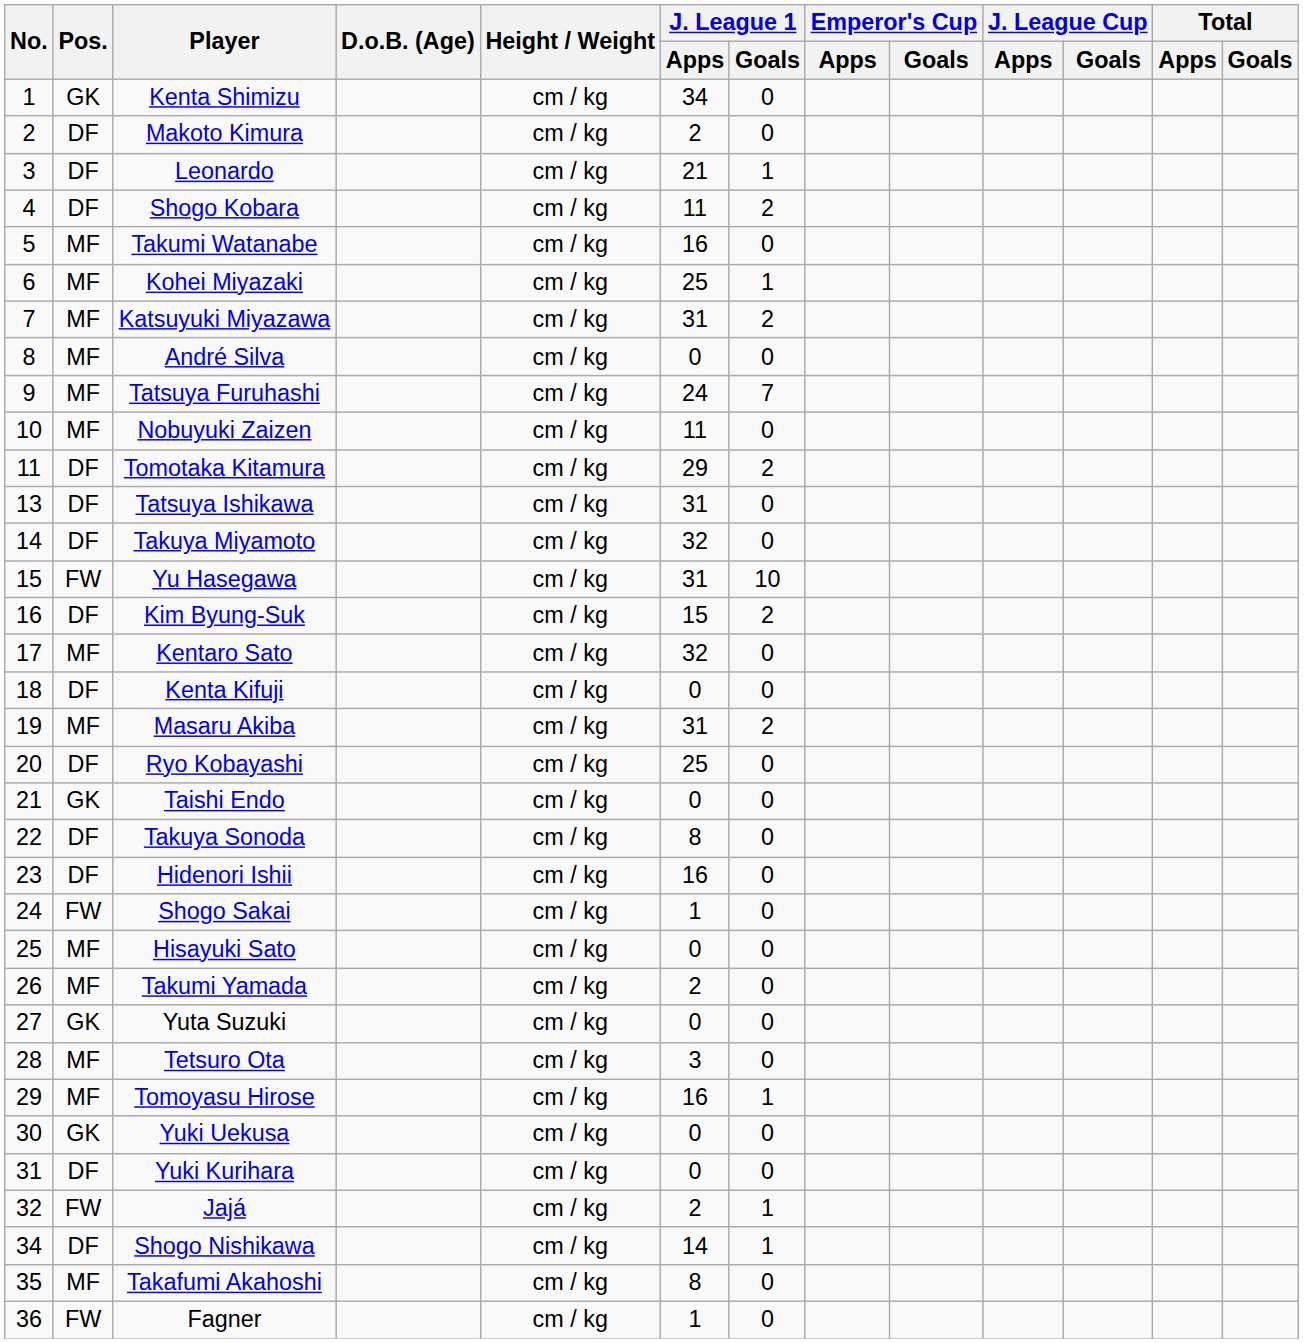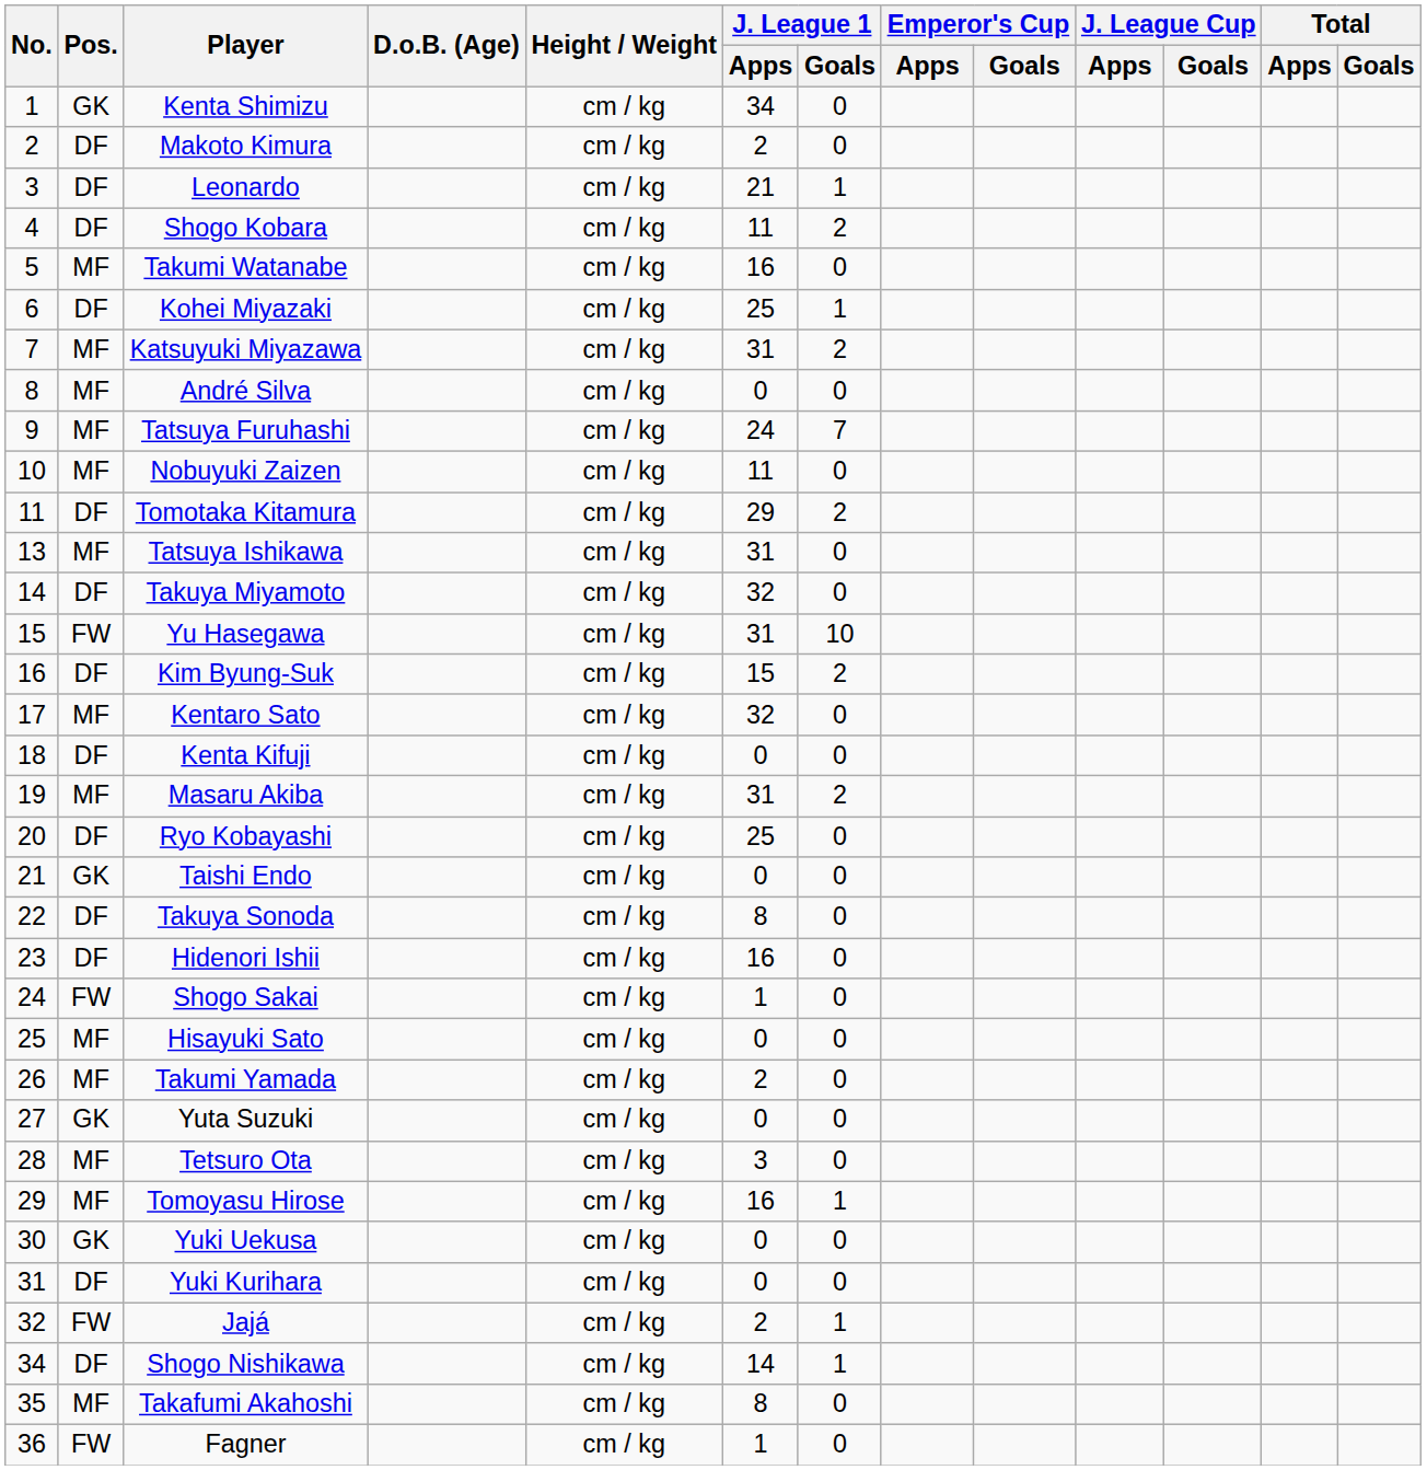 <table class="wikitable" style="text-align:center;">
 <tr>
 <th rowspan="2">No.</th>
 <th rowspan="2">Pos.</th>
 <th rowspan="2">Player</th>
 <th rowspan="2">D.o.B. (Age)</th>
 <th rowspan="2">Height / Weight</th>
 <th colspan="2"><a href='#'>J. League 1</a></th>
 <th colspan="2"><a href='#'>Emperor's Cup</a></th>
 <th colspan="2"><a href='#'>J. League Cup</a></th>
 <th colspan="2">Total</th>
 </tr>
 <tr>
 <th>Apps</th>
 <th>Goals</th>
 <th>Apps</th>
 <th>Goals</th>
 <th>Apps</th>
 <th>Goals</th>
 <th>Apps</th>
 <th>Goals</th>
 </tr>
 <tr>
 <td>1</td>
 <td>GK</td>
 <td><a href='#'>Kenta Shimizu</a></td>
 <td></td>
 <td>cm / kg</td>
 <td>34</td>
 <td>0</td>
 <td></td>
 <td></td>
 <td></td>
 <td></td>
 <td></td>
 <td></td>
 </tr>
 <tr>
 <td>2</td>
 <td>DF</td>
 <td><a href='#'>Makoto Kimura</a></td>
 <td></td>
 <td>cm / kg</td>
 <td>2</td>
 <td>0</td>
 <td></td>
 <td></td>
 <td></td>
 <td></td>
 <td></td>
 <td></td>
 </tr>
 <tr>
 <td>3</td>
 <td>DF</td>
 <td><a href='#'>Leonardo</a></td>
 <td></td>
 <td>cm / kg</td>
 <td>21</td>
 <td>1</td>
 <td></td>
 <td></td>
 <td></td>
 <td></td>
 <td></td>
 <td></td>
 </tr>
 <tr>
 <td>4</td>
 <td>DF</td>
 <td><a href='#'>Shogo Kobara</a></td>
 <td></td>
 <td>cm / kg</td>
 <td>11</td>
 <td>2</td>
 <td></td>
 <td></td>
 <td></td>
 <td></td>
 <td></td>
 <td></td>
 </tr>
 <tr>
 <td>5</td>
 <td>MF</td>
 <td><a href='#'>Takumi Watanabe</a></td>
 <td></td>
 <td>cm / kg</td>
 <td>16</td>
 <td>0</td>
 <td></td>
 <td></td>
 <td></td>
 <td></td>
 <td></td>
 <td></td>
 </tr>
 <tr>
 <td>6</td>
-<td>MF</td>
+<td>DF</td>
 <td><a href='#'>Kohei Miyazaki</a></td>
 <td></td>
 <td>cm / kg</td>
 <td>25</td>
 <td>1</td>
 <td></td>
 <td></td>
 <td></td>
 <td></td>
 <td></td>
 <td></td>
 </tr>
 <tr>
 <td>7</td>
 <td>MF</td>
 <td><a href='#'>Katsuyuki Miyazawa</a></td>
 <td></td>
 <td>cm / kg</td>
 <td>31</td>
 <td>2</td>
 <td></td>
 <td></td>
 <td></td>
 <td></td>
 <td></td>
 <td></td>
 </tr>
 <tr>
 <td>8</td>
 <td>MF</td>
 <td><a href='#'>André Silva</a></td>
 <td></td>
 <td>cm / kg</td>
 <td>0</td>
 <td>0</td>
 <td></td>
 <td></td>
 <td></td>
 <td></td>
 <td></td>
 <td></td>
 </tr>
 <tr>
 <td>9</td>
 <td>MF</td>
 <td><a href='#'>Tatsuya Furuhashi</a></td>
 <td></td>
 <td>cm / kg</td>
 <td>24</td>
 <td>7</td>
 <td></td>
 <td></td>
 <td></td>
 <td></td>
 <td></td>
 <td></td>
 </tr>
 <tr>
 <td>10</td>
 <td>MF</td>
 <td><a href='#'>Nobuyuki Zaizen</a></td>
 <td></td>
 <td>cm / kg</td>
 <td>11</td>
 <td>0</td>
 <td></td>
 <td></td>
 <td></td>
 <td></td>
 <td></td>
 <td></td>
 </tr>
 <tr>
 <td>11</td>
 <td>DF</td>
 <td><a href='#'>Tomotaka Kitamura</a></td>
 <td></td>
 <td>cm / kg</td>
 <td>29</td>
 <td>2</td>
 <td></td>
 <td></td>
 <td></td>
 <td></td>
 <td></td>
 <td></td>
 </tr>
 <tr>
 <td>13</td>
-<td>DF</td>
+<td>MF</td>
 <td><a href='#'>Tatsuya Ishikawa</a></td>
 <td></td>
 <td>cm / kg</td>
 <td>31</td>
 <td>0</td>
 <td></td>
 <td></td>
 <td></td>
 <td></td>
 <td></td>
 <td></td>
 </tr>
 <tr>
 <td>14</td>
 <td>DF</td>
 <td><a href='#'>Takuya Miyamoto</a></td>
 <td></td>
 <td>cm / kg</td>
 <td>32</td>
 <td>0</td>
 <td></td>
 <td></td>
 <td></td>
 <td></td>
 <td></td>
 <td></td>
 </tr>
 <tr>
 <td>15</td>
 <td>FW</td>
 <td><a href='#'>Yu Hasegawa</a></td>
 <td></td>
 <td>cm / kg</td>
 <td>31</td>
 <td>10</td>
 <td></td>
 <td></td>
 <td></td>
 <td></td>
 <td></td>
 <td></td>
 </tr>
 <tr>
 <td>16</td>
 <td>DF</td>
 <td><a href='#'>Kim Byung-Suk</a></td>
 <td></td>
 <td>cm / kg</td>
 <td>15</td>
 <td>2</td>
 <td></td>
 <td></td>
 <td></td>
 <td></td>
 <td></td>
 <td></td>
 </tr>
 <tr>
 <td>17</td>
 <td>MF</td>
 <td><a href='#'>Kentaro Sato</a></td>
 <td></td>
 <td>cm / kg</td>
 <td>32</td>
 <td>0</td>
 <td></td>
 <td></td>
 <td></td>
 <td></td>
 <td></td>
 <td></td>
 </tr>
 <tr>
 <td>18</td>
 <td>DF</td>
 <td><a href='#'>Kenta Kifuji</a></td>
 <td></td>
 <td>cm / kg</td>
 <td>0</td>
 <td>0</td>
 <td></td>
 <td></td>
 <td></td>
 <td></td>
 <td></td>
 <td></td>
 </tr>
 <tr>
 <td>19</td>
 <td>MF</td>
 <td><a href='#'>Masaru Akiba</a></td>
 <td></td>
 <td>cm / kg</td>
 <td>31</td>
 <td>2</td>
 <td></td>
 <td></td>
 <td></td>
 <td></td>
 <td></td>
 <td></td>
 </tr>
 <tr>
 <td>20</td>
 <td>DF</td>
 <td><a href='#'>Ryo Kobayashi</a></td>
 <td></td>
 <td>cm / kg</td>
 <td>25</td>
 <td>0</td>
 <td></td>
 <td></td>
 <td></td>
 <td></td>
 <td></td>
 <td></td>
 </tr>
 <tr>
 <td>21</td>
 <td>GK</td>
 <td><a href='#'>Taishi Endo</a></td>
 <td></td>
 <td>cm / kg</td>
 <td>0</td>
 <td>0</td>
 <td></td>
 <td></td>
 <td></td>
 <td></td>
 <td></td>
 <td></td>
 </tr>
 <tr>
 <td>22</td>
 <td>DF</td>
 <td><a href='#'>Takuya Sonoda</a></td>
 <td></td>
 <td>cm / kg</td>
 <td>8</td>
 <td>0</td>
 <td></td>
 <td></td>
 <td></td>
 <td></td>
 <td></td>
 <td></td>
 </tr>
 <tr>
 <td>23</td>
 <td>DF</td>
 <td><a href='#'>Hidenori Ishii</a></td>
 <td></td>
 <td>cm / kg</td>
 <td>16</td>
 <td>0</td>
 <td></td>
 <td></td>
 <td></td>
 <td></td>
 <td></td>
 <td></td>
 </tr>
 <tr>
 <td>24</td>
 <td>FW</td>
 <td><a href='#'>Shogo Sakai</a></td>
 <td></td>
 <td>cm / kg</td>
 <td>1</td>
 <td>0</td>
 <td></td>
 <td></td>
 <td></td>
 <td></td>
 <td></td>
 <td></td>
 </tr>
 <tr>
 <td>25</td>
 <td>MF</td>
 <td><a href='#'>Hisayuki Sato</a></td>
 <td></td>
 <td>cm / kg</td>
 <td>0</td>
 <td>0</td>
 <td></td>
 <td></td>
 <td></td>
 <td></td>
 <td></td>
 <td></td>
 </tr>
 <tr>
 <td>26</td>
 <td>MF</td>
 <td><a href='#'>Takumi Yamada</a></td>
 <td></td>
 <td>cm / kg</td>
 <td>2</td>
 <td>0</td>
 <td></td>
 <td></td>
 <td></td>
 <td></td>
 <td></td>
 <td></td>
 </tr>
 <tr>
 <td>27</td>
 <td>GK</td>
 <td>Yuta Suzuki</td>
 <td></td>
 <td>cm / kg</td>
 <td>0</td>
 <td>0</td>
 <td></td>
 <td></td>
 <td></td>
 <td></td>
 <td></td>
 <td></td>
 </tr>
 <tr>
 <td>28</td>
 <td>MF</td>
 <td><a href='#'>Tetsuro Ota</a></td>
 <td></td>
 <td>cm / kg</td>
 <td>3</td>
 <td>0</td>
 <td></td>
 <td></td>
 <td></td>
 <td></td>
 <td></td>
 <td></td>
 </tr>
 <tr>
 <td>29</td>
 <td>MF</td>
 <td><a href='#'>Tomoyasu Hirose</a></td>
 <td></td>
 <td>cm / kg</td>
 <td>16</td>
 <td>1</td>
 <td></td>
 <td></td>
 <td></td>
 <td></td>
 <td></td>
 <td></td>
 </tr>
 <tr>
 <td>30</td>
 <td>GK</td>
 <td><a href='#'>Yuki Uekusa</a></td>
 <td></td>
 <td>cm / kg</td>
 <td>0</td>
 <td>0</td>
 <td></td>
 <td></td>
 <td></td>
 <td></td>
 <td></td>
 <td></td>
 </tr>
 <tr>
 <td>31</td>
 <td>DF</td>
 <td><a href='#'>Yuki Kurihara</a></td>
 <td></td>
 <td>cm / kg</td>
 <td>0</td>
 <td>0</td>
 <td></td>
 <td></td>
 <td></td>
 <td></td>
 <td></td>
 <td></td>
 </tr>
 <tr>
 <td>32</td>
 <td>FW</td>
 <td><a href='#'>Jajá</a></td>
 <td></td>
 <td>cm / kg</td>
 <td>2</td>
 <td>1</td>
 <td></td>
 <td></td>
 <td></td>
 <td></td>
 <td></td>
 <td></td>
 </tr>
 <tr>
 <td>34</td>
 <td>DF</td>
 <td><a href='#'>Shogo Nishikawa</a></td>
 <td></td>
 <td>cm / kg</td>
 <td>14</td>
 <td>1</td>
 <td></td>
 <td></td>
 <td></td>
 <td></td>
 <td></td>
 <td></td>
 </tr>
 <tr>
 <td>35</td>
 <td>MF</td>
 <td><a href='#'>Takafumi Akahoshi</a></td>
 <td></td>
 <td>cm / kg</td>
 <td>8</td>
 <td>0</td>
 <td></td>
 <td></td>
 <td></td>
 <td></td>
 <td></td>
 <td></td>
 </tr>
 <tr>
 <td>36</td>
 <td>FW</td>
 <td>Fagner</td>
 <td></td>
 <td>cm / kg</td>
 <td>1</td>
 <td>0</td>
 <td></td>
 <td></td>
 <td></td>
 <td></td>
 <td></td>
 <td></td>
 </tr>
 </table>
